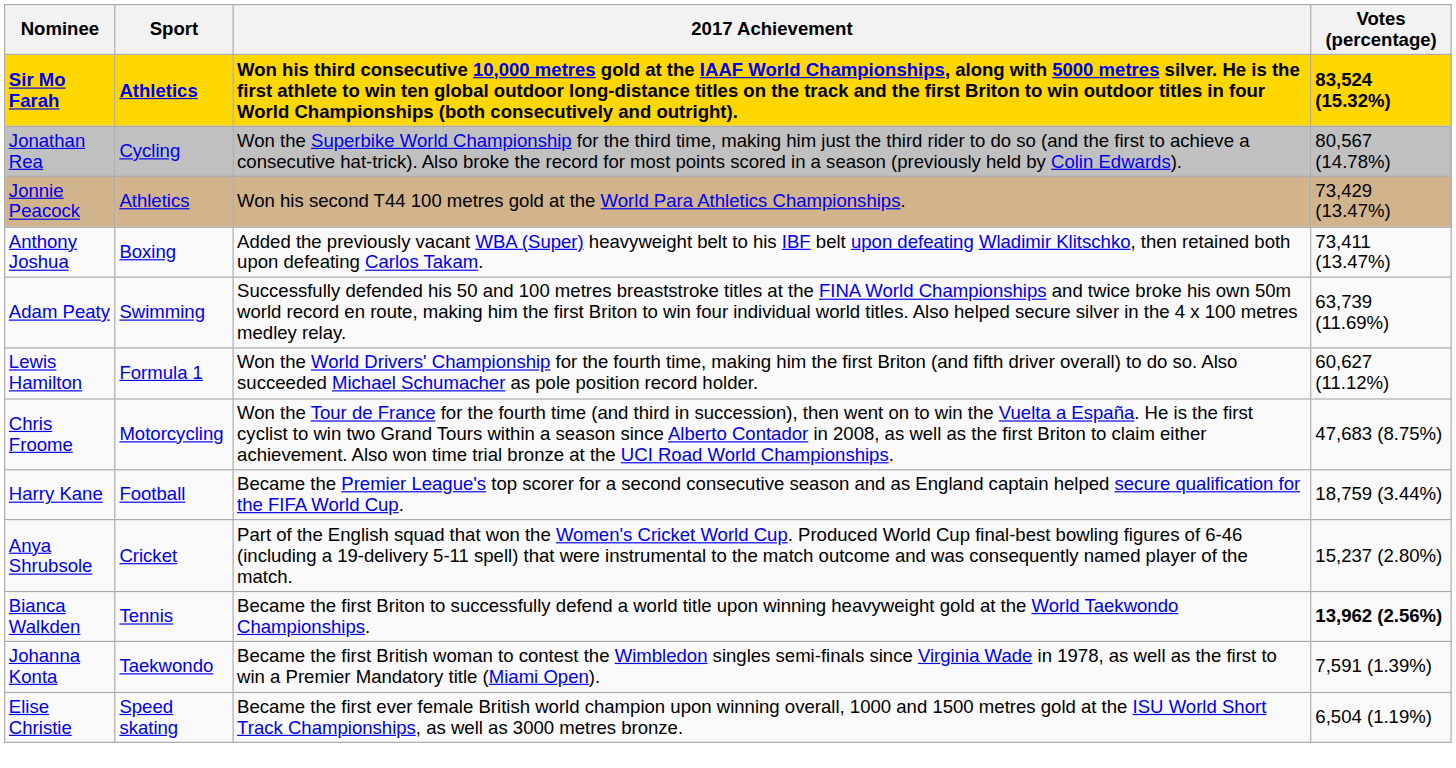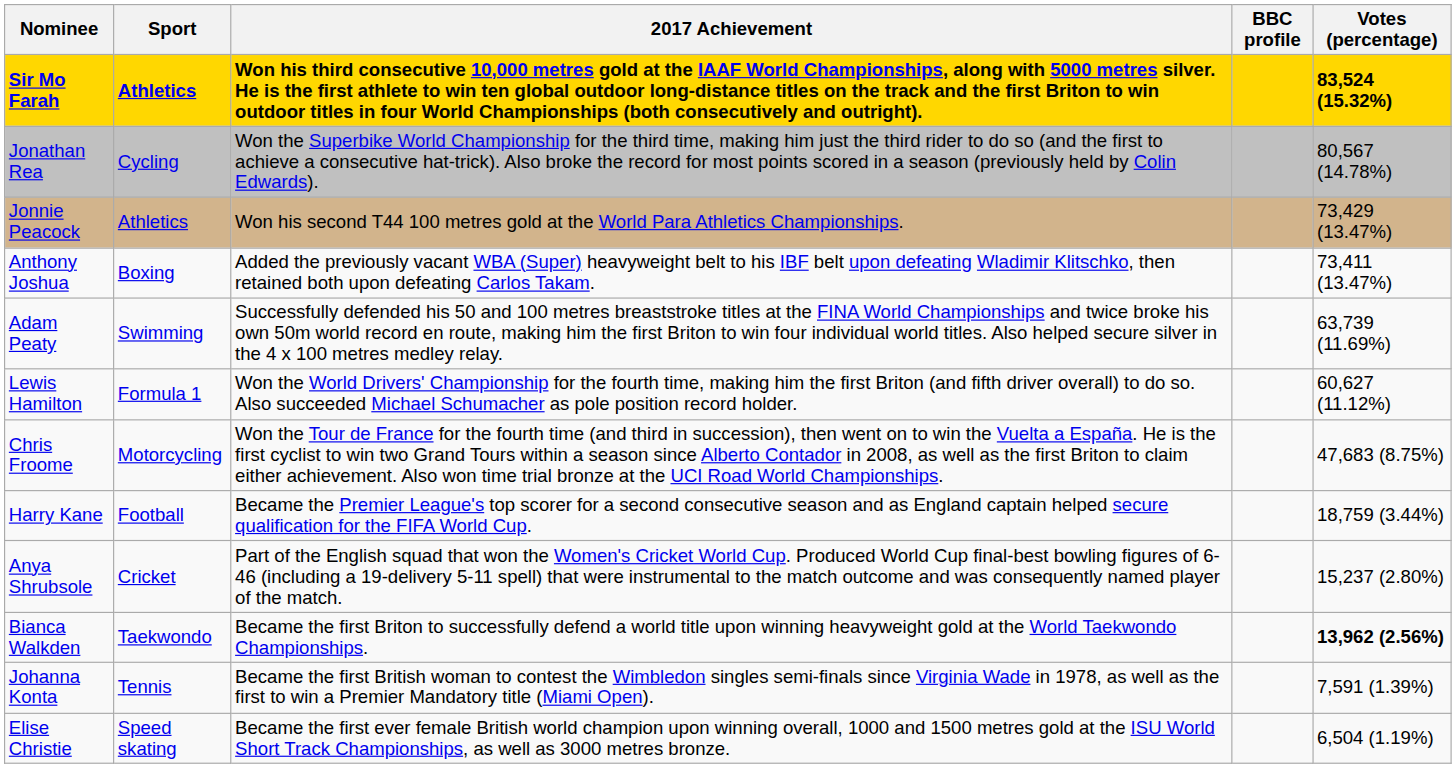 <table class="wikitable">
 <tr>
 <th>Nominee</th>
 <th>Sport</th>
 <th>2017 Achievement</th>
+<th>BBC profile</th>
 <th>Votes (percentage)</th>
 </tr>
 <tr style="font-weight:bold; background:gold;">
 <td><a href='#'>Sir Mo Farah</a></td>
 <td><a href='#'>Athletics</a></td>
 <td>Won his third consecutive <a href='#'>10,000 metres</a> gold at the <a href='#'>IAAF World Championships</a>, along with <a href='#'>5000 metres</a> silver. He is the first athlete to win ten global outdoor long-distance titles on the track and the first Briton to win outdoor titles in four World Championships (both consecutively and outright).</td>
+<td></td>
 <td>83,524 (15.32%)</td>
 </tr>
 <tr style="background:silver;">
 <td><a href='#'>Jonathan Rea</a></td>
 <td><a href='#'>Cycling</a></td>
 <td>Won the <a href='#'>Superbike World Championship</a> for the third time, making him just the third rider to do so (and the first to achieve a consecutive hat-trick). Also broke the record for most points scored in a season (previously held by <a href='#'>Colin Edwards</a>).</td>
+<td></td>
 <td>80,567 (14.78%)</td>
 </tr>
 <tr style="background:tan;">
 <td><a href='#'>Jonnie Peacock</a></td>
 <td><a href='#'>Athletics</a></td>
 <td>Won his second T44 100 metres gold at the <a href='#'>World Para Athletics Championships</a>.</td>
+<td></td>
 <td>73,429 (13.47%)</td>
 </tr>
 <tr>
 <td><a href='#'>Anthony Joshua</a></td>
 <td><a href='#'>Boxing</a></td>
 <td>Added the previously vacant <a href='#'>WBA (Super)</a> heavyweight belt to his <a href='#'>IBF</a> belt <a href='#'>upon defeating</a> <a href='#'>Wladimir Klitschko</a>, then retained both upon defeating <a href='#'>Carlos Takam</a>.</td>
+<td></td>
 <td>73,411 (13.47%)</td>
 </tr>
 <tr>
 <td><a href='#'>Adam Peaty</a></td>
 <td><a href='#'>Swimming</a></td>
 <td>Successfully defended his 50 and 100 metres breaststroke titles at the <a href='#'>FINA World Championships</a> and twice broke his own 50m world record en route, making him the first Briton to win four individual world titles. Also helped secure silver in the 4 x 100 metres medley relay.</td>
+<td></td>
 <td>63,739 (11.69%)</td>
 </tr>
 <tr>
 <td><a href='#'>Lewis Hamilton</a></td>
 <td><a href='#'>Formula 1</a></td>
 <td>Won the <a href='#'>World Drivers' Championship</a> for the fourth time, making him the first Briton (and fifth driver overall) to do so. Also succeeded <a href='#'>Michael Schumacher</a> as pole position record holder.</td>
+<td></td>
 <td>60,627 (11.12%)</td>
 </tr>
 <tr>
 <td><a href='#'>Chris Froome</a></td>
 <td><a href='#'>Motorcycling</a></td>
 <td>Won the <a href='#'>Tour de France</a> for the fourth time (and third in succession), then went on to win the <a href='#'>Vuelta a España</a>. He is the first cyclist to win two Grand Tours within a season since <a href='#'>Alberto Contador</a> in 2008, as well as the first Briton to claim either achievement. Also won time trial bronze at the <a href='#'>UCI Road World Championships</a>.</td>
+<td></td>
 <td>47,683 (8.75%)</td>
 </tr>
 <tr>
 <td><a href='#'>Harry Kane</a></td>
 <td><a href='#'>Football</a></td>
 <td>Became the <a href='#'>Premier League's</a> top scorer for a second consecutive season and as England captain helped <a href='#'>secure qualification for the FIFA World Cup</a>.</td>
+<td></td>
 <td>18,759 (3.44%)</td>
 </tr>
 <tr>
 <td><a href='#'>Anya Shrubsole</a></td>
 <td><a href='#'>Cricket</a></td>
 <td>Part of the English squad that won the <a href='#'>Women's Cricket World Cup</a>. Produced World Cup final-best bowling figures of 6-46 (including a 19-delivery 5-11 spell) that were instrumental to the match outcome and was consequently named player of the match.</td>
+<td></td>
 <td>15,237 (2.80%)</td>
 </tr>
 <tr>
 <td><a href='#'>Bianca Walkden</a></td>
-<td><a href='#'>Tennis</a></td>
+<td><a href='#'>Taekwondo</a></td>
 <td>Became the first Briton to successfully defend a world title upon winning heavyweight gold at the <a href='#'>World Taekwondo Championships</a>.</td>
+<td></td>
 <td><strong>13,962 (2.56%)</strong></td>
 </tr>
 <tr>
 <td><a href='#'>Johanna Konta</a></td>
-<td><a href='#'>Taekwondo</a></td>
+<td><a href='#'>Tennis</a></td>
 <td>Became the first British woman to contest the <a href='#'>Wimbledon</a> singles semi-finals since <a href='#'>Virginia Wade</a> in 1978, as well as the first to win a Premier Mandatory title (<a href='#'>Miami Open</a>).</td>
+<td></td>
 <td>7,591 (1.39%)</td>
 </tr>
 <tr>
 <td><a href='#'>Elise Christie</a></td>
 <td><a href='#'>Speed skating</a></td>
 <td>Became the first ever female British world champion upon winning overall, 1000 and 1500 metres gold at the <a href='#'>ISU World Short Track Championships</a>, as well as 3000 metres bronze.</td>
+<td></td>
 <td>6,504 (1.19%)</td>
 </tr>
 </table>
